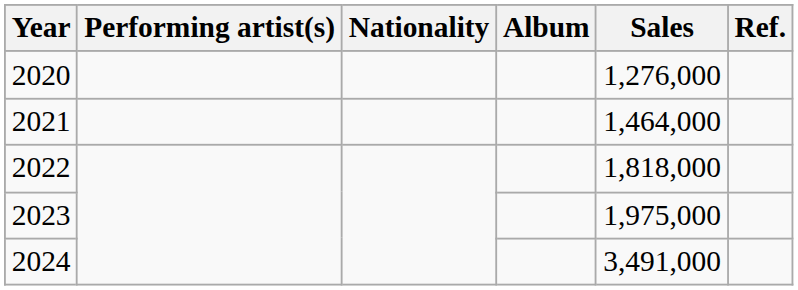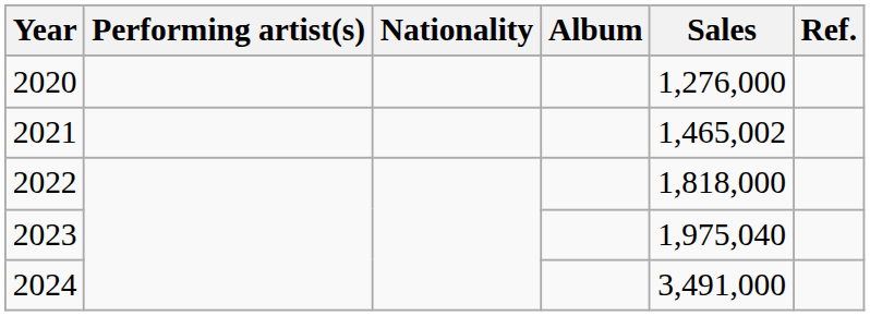 <table class="wikitable sortable">
 <tr>
 <th>Year</th>
 <th>Performing artist(s)</th>
 <th>Nationality</th>
 <th>Album</th>
 <th>Sales</th>
 <th class=unsortable>Ref.</th>
 </tr>
 <tr>
 <td style="text-align:center;">2020</td>
 <td></td>
 <td></td>
 <td></td>
 <td>1,276,000</td>
 <td style="text-align:center;"></td>
 </tr>
 <tr>
 <td style="text-align:center;">2021</td>
 <td></td>
 <td></td>
 <td></td>
-<td>1,464,000</td>
+<td>1,465,002</td>
 <td style="text-align:center;"></td>
 </tr>
 <tr>
 <td style="text-align:center;">2022</td>
 <td rowspan="3"></td>
 <td rowspan="3"></td>
 <td></td>
 <td>1,818,000</td>
 <td></td>
 </tr>
 <tr>
 <td style="text-align:center;">2023</td>
 <td></td>
-<td>1,975,000</td>
+<td>1,975,040</td>
 <td></td>
 </tr>
 <tr>
 <td style="text-align:center;">2024</td>
 <td></td>
 <td>3,491,000</td>
 <td></td>
 </tr>
 </table>
